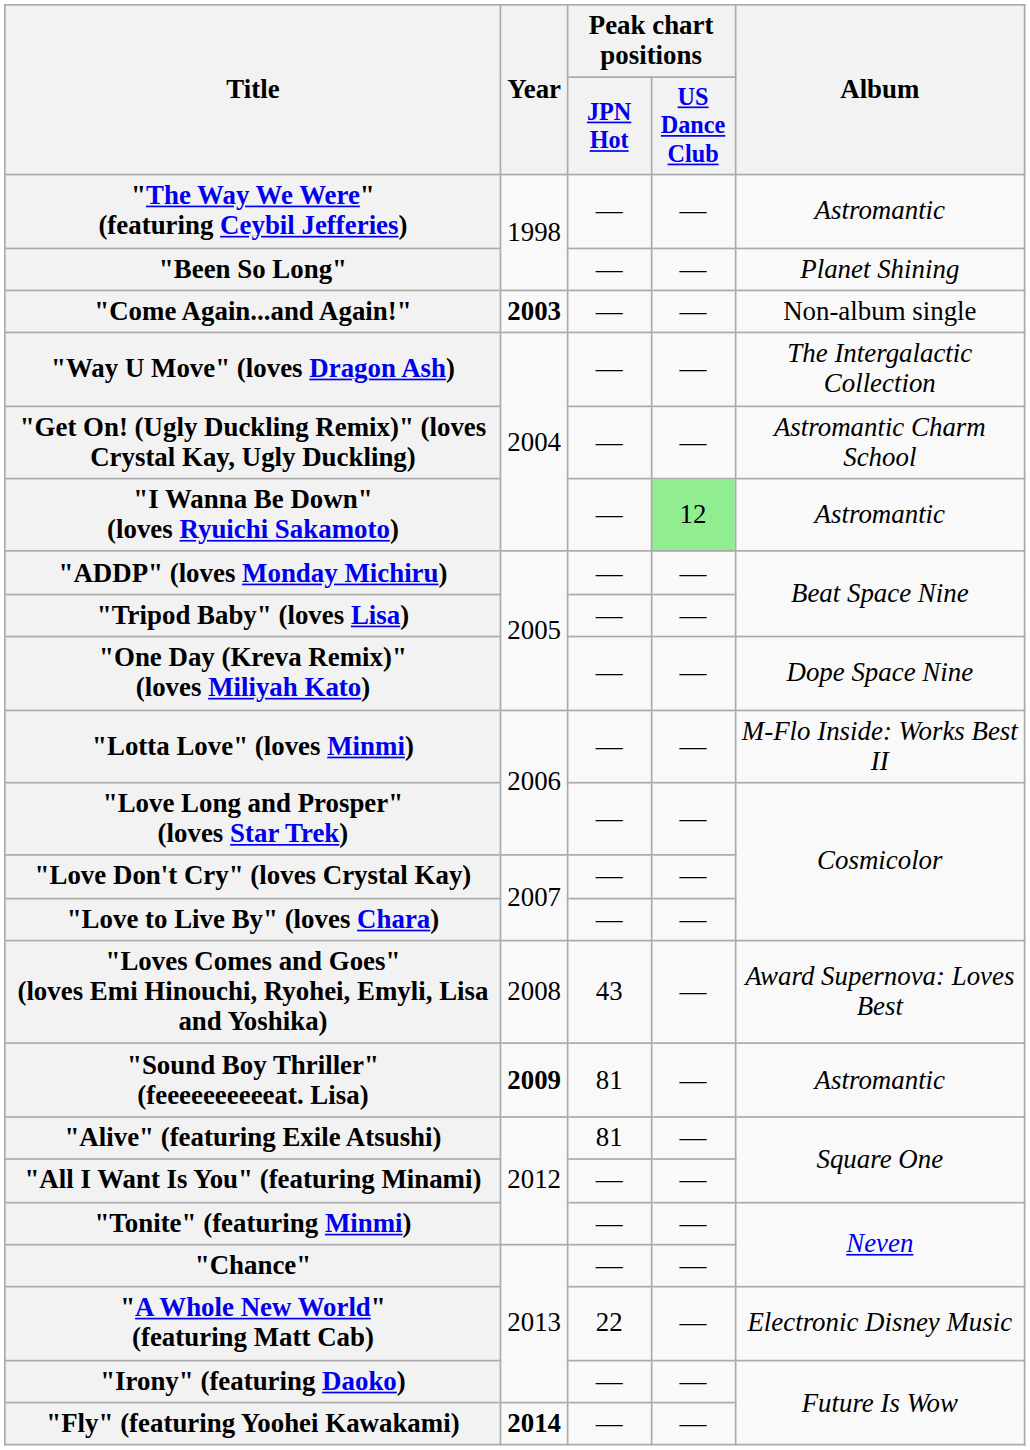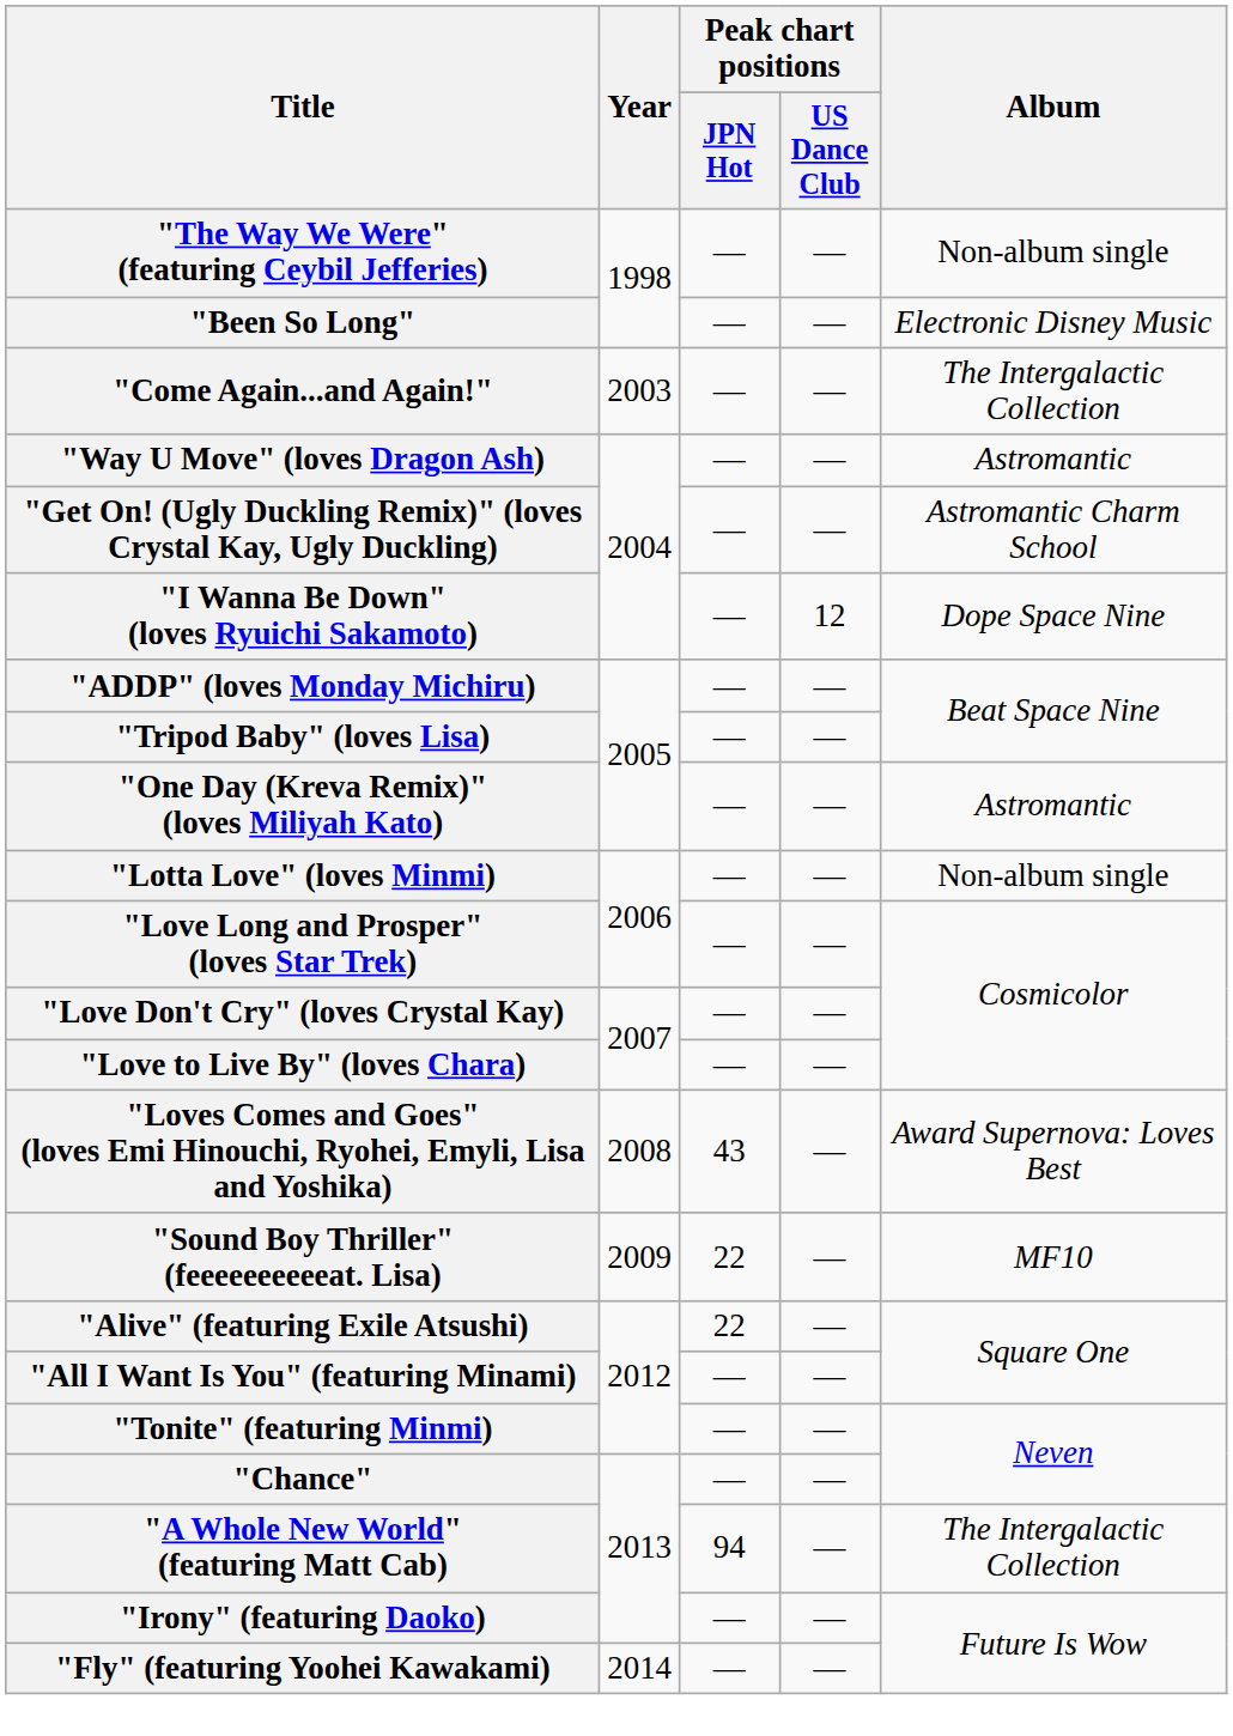 <table class="wikitable plainrowheaders" style="text-align:center;">
 <tr>
 <th scope="col" rowspan="2" style="width:18em;">Title</th>
 <th scope="col" rowspan="2">Year</th>
 <th scope="col" colspan="2">Peak chart positions</th>
 <th scope="col" rowspan="2">Album</th>
 </tr>
 <tr>
 <th scope="col" style="width:3em;font-size:90%;"><a href='#'>JPN Hot</a><br></th>
 <th scope="col" style="width:3em;font-size:90%;"><a href='#'>US Dance Club</a><br></th>
 </tr>
 <tr>
 <th scope="row">"<a href='#'>The Way We Were</a>" <br> <span>(featuring <a href='#'>Ceybil Jefferies</a>)</span></th>
 <td rowspan="2">1998</td>
 <td>—</td>
 <td>—</td>
-<td><em>Astromantic</em></td>
+<td>Non-album single</td>
 </tr>
 <tr>
 <th scope="row">"Been So Long"</th>
 <td>—</td>
 <td>—</td>
-<td><em>Planet Shining</em></td>
+<td><em>Electronic Disney Music</em></td>
 </tr>
 <tr>
 <th scope="row">"Come Again...and Again!"</th>
-<td><strong>2003</strong></td>
+<td>2003</td>
 <td>—</td>
 <td>—</td>
-<td>Non-album single</td>
+<td><em>The Intergalactic Collection</em></td>
 </tr>
 <tr>
 <th scope="row">"Way U Move" <span>(loves <a href='#'>Dragon Ash</a>)</span></th>
 <td rowspan="3">2004</td>
 <td>—</td>
 <td>—</td>
-<td><em>The Intergalactic Collection</em></td>
+<td><em>Astromantic</em></td>
 </tr>
 <tr>
 <th scope="row">"Get On! (Ugly Duckling Remix)" <span>(loves Crystal Kay, Ugly Duckling)</span></th>
 <td>—</td>
 <td>—</td>
 <td><em>Astromantic Charm School</em></td>
 </tr>
 <tr>
 <th scope="row">"I Wanna Be Down"<br><span>(loves <a href='#'>Ryuichi Sakamoto</a>)</span></th>
 <td>—</td>
-<td style="background: lightgreen;">12</td>
-<td><em>Astromantic</em></td>
+<td>12</td>
+<td><em>Dope Space Nine</em></td>
 </tr>
 <tr>
 <th scope="row">"ADDP" <span>(loves <a href='#'>Monday Michiru</a>)</span></th>
 <td rowspan="3">2005</td>
 <td>—</td>
 <td>—</td>
 <td rowspan=2><em>Beat Space Nine</em></td>
 </tr>
 <tr>
 <th scope="row">"Tripod Baby" <span>(loves <a href='#'>Lisa</a>)</span></th>
 <td>—</td>
 <td>—</td>
 </tr>
 <tr>
 <th scope="row">"One Day (Kreva Remix)" <br> <span>(loves <a href='#'>Miliyah Kato</a>)</span></th>
 <td>—</td>
 <td>—</td>
-<td><em>Dope Space Nine</em></td>
+<td><em>Astromantic</em></td>
 </tr>
 <tr>
 <th scope="row">"Lotta Love" <span>(loves <a href='#'>Minmi</a>)</span></th>
 <td rowspan="2">2006</td>
 <td>—</td>
 <td>—</td>
-<td><em>M-Flo Inside: Works Best II</em></td>
+<td>Non-album single</td>
 </tr>
 <tr>
 <th scope="row">"Love Long and Prosper" <br> <span>(loves <a href='#'>Star Trek</a>)</span></th>
 <td>—</td>
 <td>—</td>
 <td rowspan="3"><em>Cosmicolor</em></td>
 </tr>
 <tr>
 <th scope="row">"Love Don't Cry" <span>(loves Crystal Kay)</span></th>
 <td rowspan="2">2007</td>
 <td>—</td>
 <td>—</td>
 </tr>
 <tr>
 <th scope="row">"Love to Live By" <span>(loves <a href='#'>Chara</a>)</span></th>
 <td>—</td>
 <td>—</td>
 </tr>
 <tr>
 <th scope="row">"Loves Comes and Goes" <br><span>(loves Emi Hinouchi, Ryohei, Emyli, Lisa and Yoshika)</span></th>
 <td>2008</td>
 <td>43</td>
 <td>—</td>
 <td><em>Award Supernova: Loves Best</em></td>
 </tr>
 <tr>
 <th scope="row">"Sound Boy Thriller" <br><span>(feeeeeeeeeeat. Lisa)</span></th>
-<td><strong>2009</strong></td>
-<td>81</td>
+<td>2009</td>
+<td>22</td>
 <td>—</td>
-<td><em>Astromantic</em></td>
+<td><em>MF10</em></td>
 </tr>
 <tr>
 <th scope="row">"Alive" <span>(featuring Exile Atsushi)</span></th>
 <td rowspan="3">2012</td>
-<td>81</td>
+<td>22</td>
 <td>—</td>
 <td rowspan="2"><em>Square One</em></td>
 </tr>
 <tr>
 <th scope="row">"All I Want Is You" <span>(featuring Minami)</span></th>
 <td>—</td>
 <td>—</td>
 </tr>
 <tr>
 <th scope="row">"Tonite" <span>(featuring <a href='#'>Minmi</a>)</span></th>
 <td>—</td>
 <td>—</td>
 <td rowspan=2><em><a href='#'>Neven</a></em></td>
 </tr>
 <tr>
 <th scope="row">"Chance"</th>
 <td rowspan="3">2013</td>
 <td>—</td>
 <td>—</td>
 </tr>
 <tr>
 <th scope="row">"<a href='#'>A Whole New World</a>" <br><span>(featuring Matt Cab)</span></th>
-<td>22</td>
+<td>94</td>
 <td>—</td>
-<td><em>Electronic Disney Music</em></td>
+<td><em>The Intergalactic Collection</em></td>
 </tr>
 <tr>
 <th scope="row">"Irony" <span>(featuring <a href='#'>Daoko</a>)</span></th>
 <td>—</td>
 <td>—</td>
 <td rowspan=2><em>Future Is Wow</em></td>
 </tr>
 <tr>
 <th scope="row">"Fly" <span>(featuring Yoohei Kawakami)</span></th>
-<td><strong>2014</strong></td>
+<td>2014</td>
 <td>—</td>
 <td>—</td>
 </tr>
 </table>
